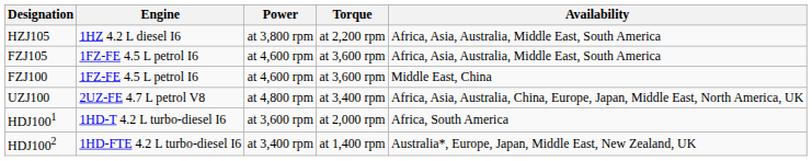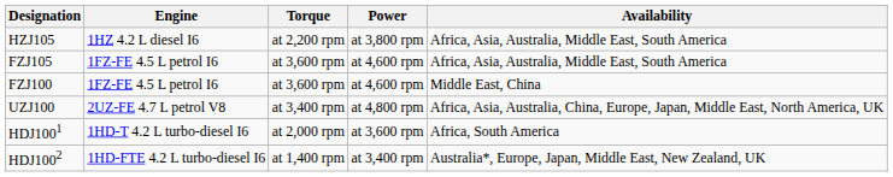 <table class="wikitable">
 <tr>
 <th>Designation</th>
 <th>Engine</th>
+<th>Torque</th>
 <th>Power</th>
-<th>Torque</th>
 <th>Availability</th>
 </tr>
 <tr>
 <td>HZJ105</td>
 <td><a href='#'>1HZ</a> 4.2 L diesel I6</td>
+<td> at 2,200 rpm</td>
 <td> at 3,800 rpm</td>
-<td> at 2,200 rpm</td>
 <td>Africa, Asia, Australia, Middle East, South America</td>
 </tr>
 <tr>
 <td>FZJ105</td>
 <td><a href='#'>1FZ-FE</a> 4.5 L petrol I6</td>
+<td> at 3,600 rpm</td>
 <td> at 4,600 rpm</td>
-<td> at 3,600 rpm</td>
 <td>Africa, Asia, Australia, Middle East, South America</td>
 </tr>
 <tr>
 <td>FZJ100</td>
 <td><a href='#'>1FZ-FE</a> 4.5 L petrol I6</td>
+<td> at 3,600 rpm</td>
 <td> at 4,600 rpm</td>
-<td> at 3,600 rpm</td>
 <td>Middle East, China</td>
 </tr>
 <tr>
 <td>UZJ100</td>
 <td><a href='#'>2UZ-FE</a> 4.7 L petrol V8</td>
+<td> at 3,400 rpm</td>
 <td> at 4,800 rpm</td>
-<td> at 3,400 rpm</td>
 <td>Africa, Asia, Australia, China, Europe, Japan, Middle East, North America, UK</td>
 </tr>
 <tr>
 <td>HDJ100<sup>1</sup></td>
 <td><a href='#'>1HD-T</a> 4.2 L turbo-diesel I6</td>
+<td> at 2,000 rpm</td>
 <td> at 3,600 rpm</td>
-<td> at 2,000 rpm</td>
 <td>Africa, South America</td>
 </tr>
 <tr>
 <td>HDJ100<sup>2</sup></td>
 <td><a href='#'>1HD-FTE</a> 4.2 L turbo-diesel I6</td>
+<td> at 1,400 rpm</td>
 <td> at 3,400 rpm</td>
-<td> at 1,400 rpm</td>
 <td>Australia*, Europe, Japan, Middle East, New Zealand, UK</td>
 </tr>
 </table>
